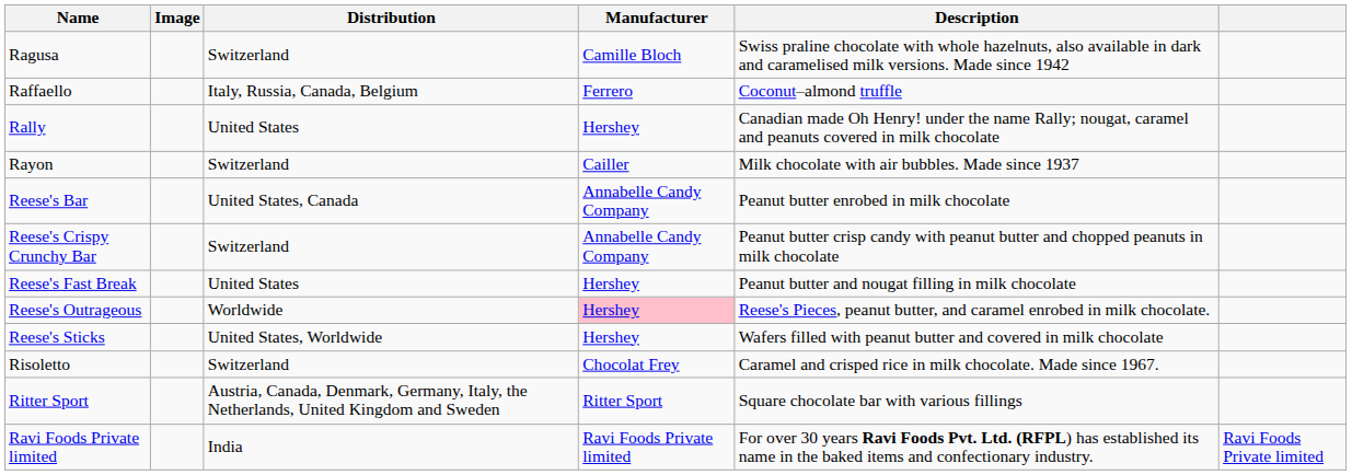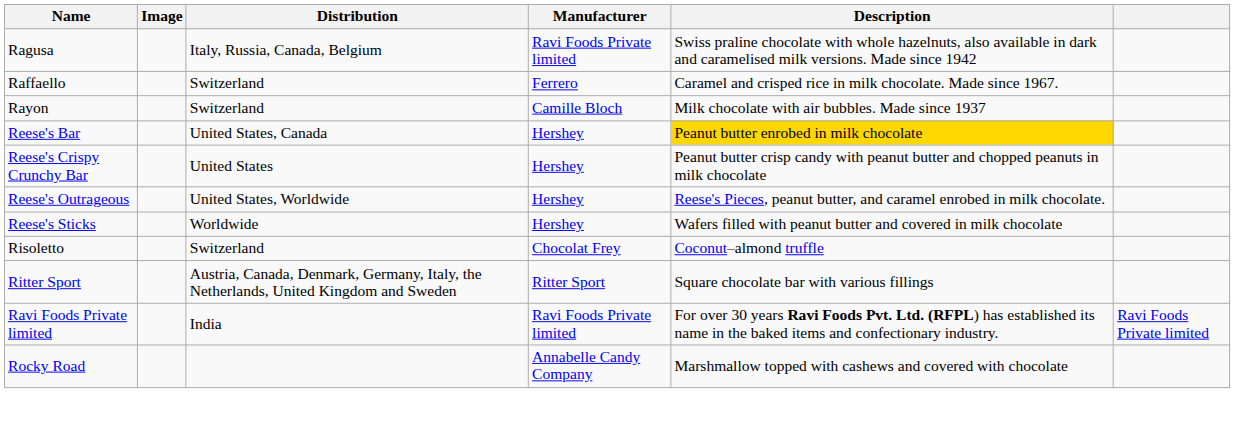 <table class="wikitable sortable" style="width:100%">
 <tr>
 <th>Name</th>
 <th class="unsortable">Image</th>
 <th>Distribution</th>
 <th>Manufacturer</th>
 <th>Description</th>
 <th></th>
 </tr>
 <tr>
 <td>Ragusa</td>
 <td></td>
-<td>Switzerland</td>
-<td><a href='#'>Camille Bloch</a></td>
+<td>Italy, Russia, Canada, Belgium</td>
+<td><a href='#'>Ravi Foods Private limited</a></td>
 <td>Swiss praline chocolate with whole hazelnuts, also available in dark and caramelised milk versions. Made since 1942</td>
 <td></td>
 </tr>
 <tr>
 <td>Raffaello</td>
 <td></td>
-<td>Italy, Russia, Canada, Belgium</td>
+<td>Switzerland</td>
 <td><a href='#'>Ferrero</a></td>
-<td><a href='#'>Coconut</a>–almond <a href='#'>truffle</a></td>
-<td></td>
-</tr>
-<tr>
-<td><a href='#'>Rally</a></td>
-<td></td>
-<td>United States</td>
-<td><a href='#'>Hershey</a></td>
-<td>Canadian made Oh Henry! under the name Rally; nougat, caramel and peanuts covered in milk chocolate</td>
+<td>Caramel and crisped rice in milk chocolate. Made since 1967.</td>
 <td></td>
 </tr>
 <tr>
 <td>Rayon</td>
 <td></td>
 <td>Switzerland</td>
-<td><a href='#'>Cailler</a></td>
+<td><a href='#'>Camille Bloch</a></td>
 <td>Milk chocolate with air bubbles. Made since 1937</td>
 <td></td>
 </tr>
 <tr>
 <td><a href='#'>Reese's Bar</a></td>
 <td></td>
 <td>United States, Canada</td>
-<td><a href='#'>Annabelle Candy Company</a></td>
-<td>Peanut butter enrobed in milk chocolate</td>
+<td><a href='#'>Hershey</a></td>
+<td style="background: gold;">Peanut butter enrobed in milk chocolate</td>
 <td></td>
 </tr>
 <tr>
 <td><a href='#'>Reese's Crispy Crunchy Bar</a></td>
 <td></td>
-<td>Switzerland</td>
-<td><a href='#'>Annabelle Candy Company</a></td>
-<td>Peanut butter crisp candy with peanut butter and chopped peanuts in milk chocolate</td>
-<td></td>
-</tr>
-<tr>
-<td><a href='#'>Reese's Fast Break</a></td>
-<td></td>
 <td>United States</td>
 <td><a href='#'>Hershey</a></td>
-<td>Peanut butter and nougat filling in milk chocolate</td>
+<td>Peanut butter crisp candy with peanut butter and chopped peanuts in milk chocolate</td>
 <td></td>
 </tr>
 <tr>
 <td><a href='#'>Reese's Outrageous</a></td>
 <td></td>
-<td>Worldwide</td>
-<td style="background: pink;"><a href='#'>Hershey</a></td>
+<td>United States, Worldwide</td>
+<td><a href='#'>Hershey</a></td>
 <td><a href='#'>Reese's Pieces</a>, peanut butter, and caramel enrobed in milk chocolate.</td>
 <td></td>
 </tr>
 <tr>
 <td><a href='#'>Reese's Sticks</a></td>
 <td></td>
-<td>United States, Worldwide</td>
+<td>Worldwide</td>
 <td><a href='#'>Hershey</a></td>
 <td>Wafers filled with peanut butter and covered in milk chocolate</td>
 <td></td>
 </tr>
 <tr>
 <td>Risoletto</td>
 <td></td>
 <td>Switzerland</td>
 <td><a href='#'>Chocolat Frey</a></td>
-<td>Caramel and crisped rice in milk chocolate. Made since 1967.</td>
+<td><a href='#'>Coconut</a>–almond <a href='#'>truffle</a></td>
 <td></td>
 </tr>
 <tr>
 <td><a href='#'>Ritter Sport</a></td>
 <td></td>
 <td>Austria, Canada, Denmark, Germany, Italy, the Netherlands, United Kingdom and Sweden</td>
 <td><a href='#'>Ritter Sport</a></td>
 <td>Square chocolate bar with various fillings</td>
 <td></td>
 </tr>
 <tr>
 <td><a href='#'>Ravi Foods Private limited</a></td>
 <td></td>
 <td>India</td>
 <td><a href='#'>Ravi Foods Private limited</a></td>
 <td>For over 30 years <strong>Ravi Foods Pvt. Ltd. (RFPL</strong>) has established its name in the baked items and confectionary industry.</td>
 <td><a href='#'>Ravi Foods Private limited</a></td>
 </tr>
+<tr>
+<td><a href='#'>Rocky Road</a></td>
+<td></td>
+<td United States></td>
+<td><a href='#'>Annabelle Candy Company</a></td>
+<td>Marshmallow topped with cashews and covered with chocolate</td>
+<td></td>
+</tr>
 </table>
